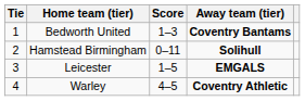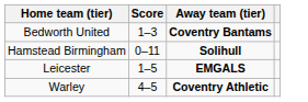 <table class="wikitable" style="text-align:center; font-size:85%">
 <tr>
-<th>Tie</th>
 <th>Home team (tier)</th>
 <th>Score</th>
 <th>Away team (tier)</th>
 <th></th>
 </tr>
 <tr>
-<td align="center">1</td>
 <td>Bedworth United</td>
 <td align="center">1–3</td>
 <td><strong>Coventry Bantams</strong></td>
 <td></td>
 </tr>
 <tr>
-<td align="center">2</td>
 <td>Hamstead Birmingham</td>
 <td align="center">0–11</td>
 <td><strong>Solihull</strong></td>
 <td></td>
 </tr>
 <tr>
-<td align="center">3</td>
 <td>Leicester</td>
 <td align="center">1–5</td>
 <td><strong>EMGALS</strong></td>
 <td></td>
 </tr>
 <tr>
-<td align="center">4</td>
 <td>Warley</td>
 <td align="center">4–5</td>
 <td><strong>Coventry Athletic</strong></td>
 <td></td>
 </tr>
 </table>
